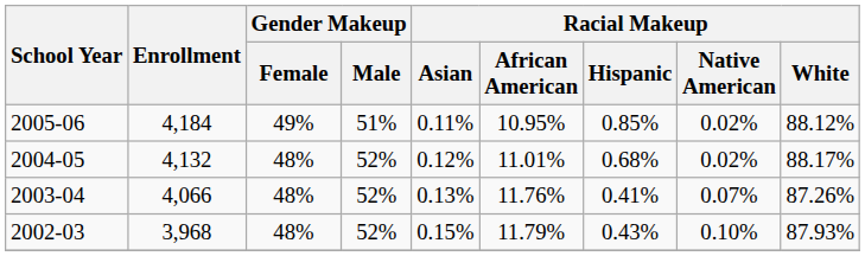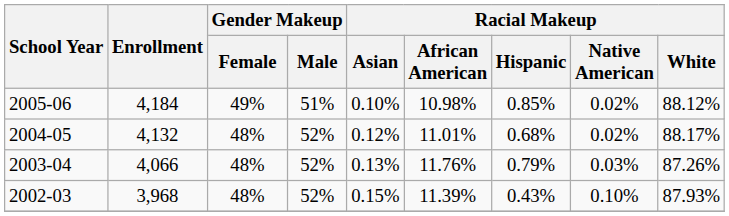 <table class="wikitable" style="font-size: 95%;">
 <tr>
 <th rowspan="2">School Year</th>
 <th rowspan="2">Enrollment</th>
 <th colspan="2">Gender Makeup</th>
 <th colspan="5">Racial Makeup</th>
 </tr>
 <tr>
 <th>Female</th>
 <th>Male</th>
 <th>Asian</th>
 <th>African <br>American</th>
 <th>Hispanic</th>
 <th>Native <br>American</th>
 <th>White</th>
 </tr>
 <tr>
 <td align="left">2005-06</td>
 <td align="center">4,184</td>
 <td align="center">49%</td>
 <td align="center">51%</td>
-<td align="center">0.11%</td>
-<td align="center">10.95%</td>
+<td align="center">0.10%</td>
+<td align="center">10.98%</td>
 <td align="center">0.85%</td>
 <td align="center">0.02%</td>
 <td align="center">88.12%</td>
 </tr>
 <tr>
 <td align="left">2004-05</td>
 <td align="center">4,132</td>
 <td align="center">48%</td>
 <td align="center">52%</td>
 <td align="center">0.12%</td>
 <td align="center">11.01%</td>
 <td align="center">0.68%</td>
 <td align="center">0.02%</td>
 <td align="center">88.17%</td>
 </tr>
 <tr>
 <td align="left">2003-04</td>
 <td align="center">4,066</td>
 <td align="center">48%</td>
 <td align="center">52%</td>
 <td align="center">0.13%</td>
 <td align="center">11.76%</td>
-<td align="center">0.41%</td>
-<td align="center">0.07%</td>
+<td align="center">0.79%</td>
+<td align="center">0.03%</td>
 <td align="center">87.26%</td>
 </tr>
 <tr>
 <td align="left">2002-03</td>
 <td align="center">3,968</td>
 <td align="center">48%</td>
 <td align="center">52%</td>
 <td align="center">0.15%</td>
-<td align="center">11.79%</td>
+<td align="center">11.39%</td>
 <td align="center">0.43%</td>
 <td align="center">0.10%</td>
 <td align="center">87.93%</td>
 </tr>
 <tr>
 </tr>
 </table>
